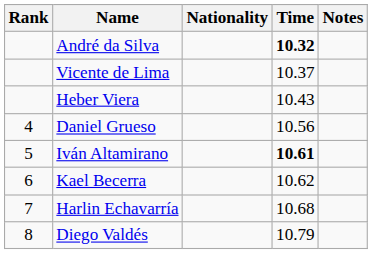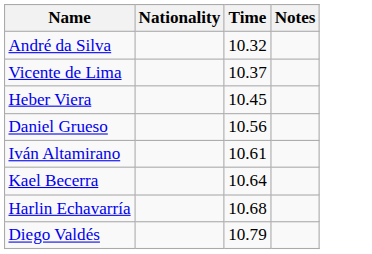 <table class="wikitable sortable" style="text-align:center">
 <tr>
-<th>Rank</th>
 <th>Name</th>
 <th>Nationality</th>
 <th>Time</th>
 <th>Notes</th>
 </tr>
 <tr>
-<td></td>
 <td align=left><a href='#'>André da Silva</a></td>
 <td align=left></td>
-<td><strong>10.32</strong></td>
+<td>10.32</td>
 <td></td>
 </tr>
 <tr>
-<td></td>
 <td align=left><a href='#'>Vicente de Lima</a></td>
 <td align=left></td>
 <td>10.37</td>
 <td></td>
 </tr>
 <tr>
-<td></td>
 <td align=left><a href='#'>Heber Viera</a></td>
 <td align=left></td>
-<td>10.43</td>
+<td>10.45</td>
 <td></td>
 </tr>
 <tr>
-<td>4</td>
 <td align=left><a href='#'>Daniel Grueso</a></td>
 <td align=left></td>
 <td>10.56</td>
 <td></td>
 </tr>
 <tr>
-<td>5</td>
 <td align=left><a href='#'>Iván Altamirano</a></td>
 <td align=left></td>
-<td><strong>10.61</strong></td>
+<td>10.61</td>
 <td></td>
 </tr>
 <tr>
-<td>6</td>
 <td align=left><a href='#'>Kael Becerra</a></td>
 <td align=left></td>
-<td>10.62</td>
+<td>10.64</td>
 <td></td>
 </tr>
 <tr>
-<td>7</td>
 <td align=left><a href='#'>Harlin Echavarría</a></td>
 <td align=left></td>
 <td>10.68</td>
 <td></td>
 </tr>
 <tr>
-<td>8</td>
 <td align=left><a href='#'>Diego Valdés</a></td>
 <td align=left></td>
 <td>10.79</td>
 <td></td>
 </tr>
 </table>
